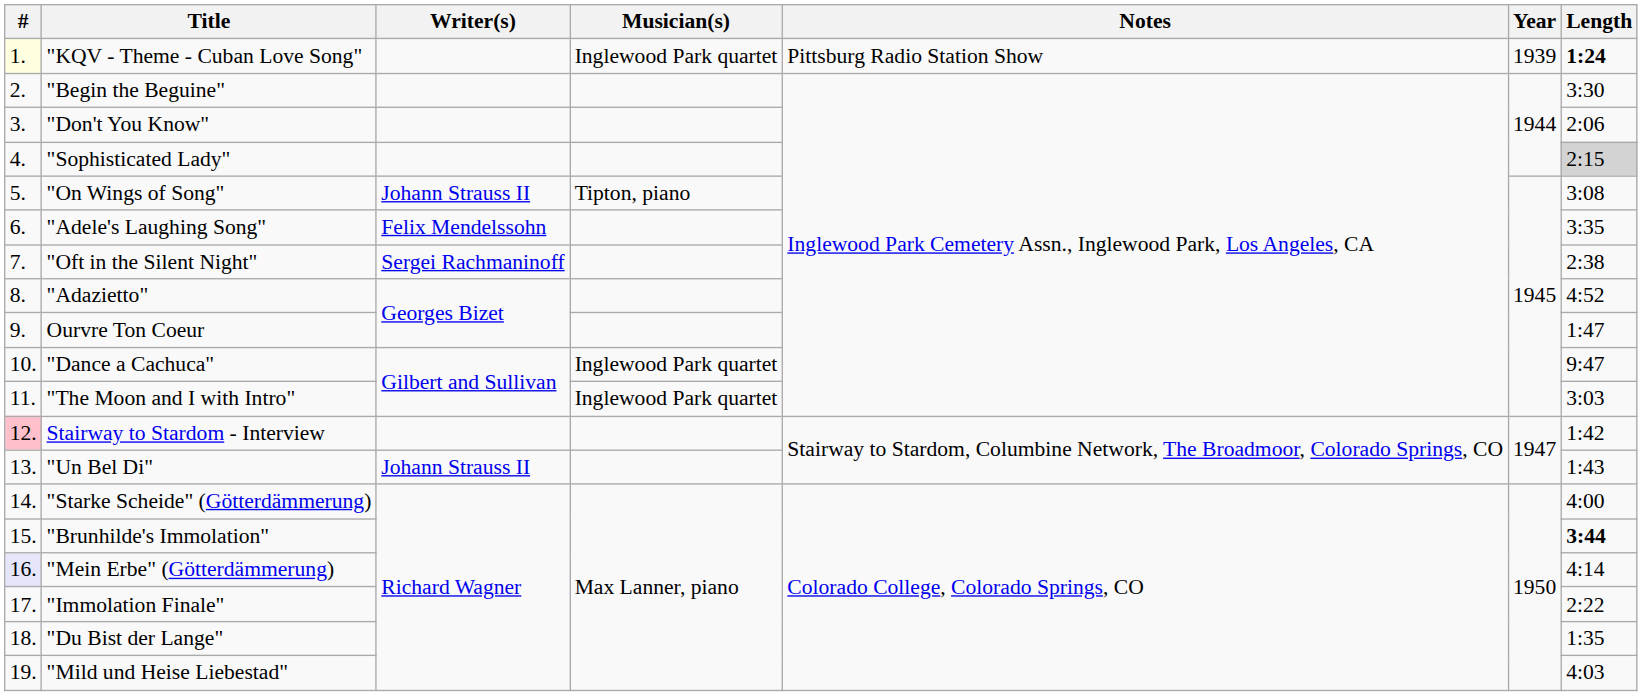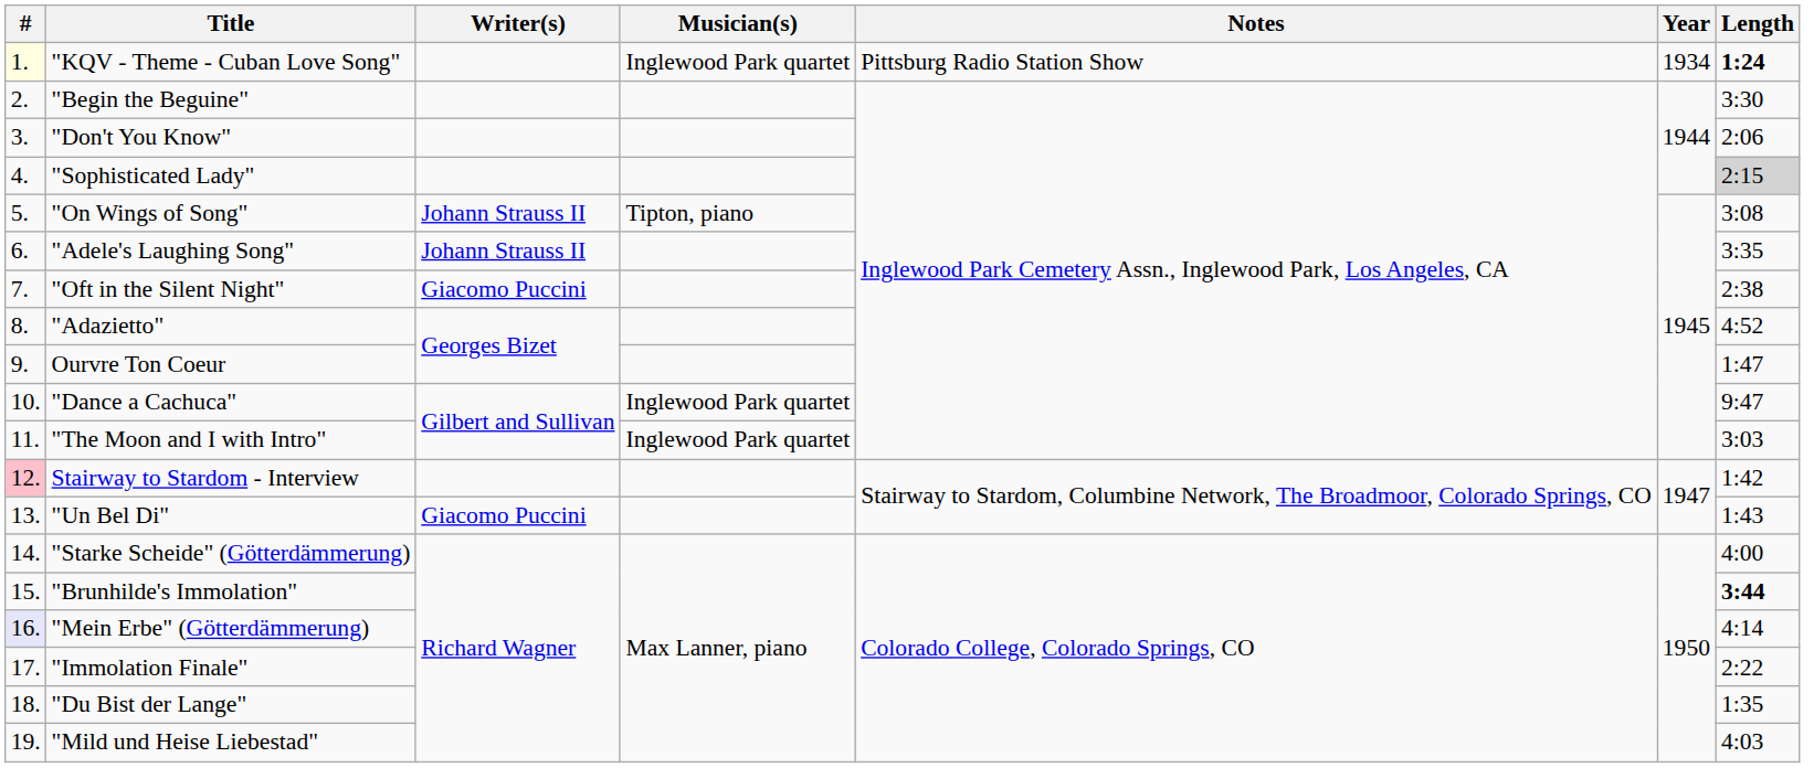 <table class="wikitable">
 <tr>
 <th>#</th>
 <th>Title</th>
 <th>Writer(s)</th>
 <th>Musician(s)</th>
 <th>Notes</th>
 <th>Year</th>
 <th>Length</th>
 </tr>
 <tr>
 <td style="background: lightyellow;">1.</td>
 <td>"KQV - Theme - Cuban Love Song"</td>
 <td></td>
 <td>Inglewood Park quartet</td>
 <td>Pittsburg Radio Station Show</td>
-<td>1939</td>
+<td>1934</td>
 <td><strong>1:24</strong></td>
 </tr>
 <tr>
 <td>2.</td>
 <td>"Begin the Beguine"</td>
 <td></td>
 <td></td>
 <td rowspan="10"><a href='#'>Inglewood Park Cemetery</a> Assn., Inglewood Park, <a href='#'>Los Angeles</a>, CA</td>
 <td rowspan="3">1944</td>
 <td>3:30</td>
 </tr>
 <tr>
 <td>3.</td>
 <td>"Don't You Know"</td>
 <td></td>
 <td></td>
 <td>2:06</td>
 </tr>
 <tr>
 <td>4.</td>
 <td>"Sophisticated Lady"</td>
 <td></td>
 <td></td>
 <td style="background: lightgrey;">2:15</td>
 </tr>
 <tr>
 <td>5.</td>
 <td>"On Wings of Song"</td>
 <td><a href='#'>Johann Strauss II</a></td>
 <td>Tipton, piano</td>
 <td rowspan="7">1945</td>
 <td>3:08</td>
 </tr>
 <tr>
 <td>6.</td>
 <td>"Adele's Laughing Song"</td>
-<td><a href='#'>Felix Mendelssohn</a></td>
+<td><a href='#'>Johann Strauss II</a></td>
 <td></td>
 <td>3:35</td>
 </tr>
 <tr>
 <td>7.</td>
 <td>"Oft in the Silent Night"</td>
-<td><a href='#'>Sergei Rachmaninoff</a></td>
+<td><a href='#'>Giacomo Puccini</a></td>
 <td></td>
 <td>2:38</td>
 </tr>
 <tr>
 <td>8.</td>
 <td>"Adazietto"</td>
 <td rowspan="2"><a href='#'>Georges Bizet</a></td>
 <td></td>
 <td>4:52</td>
 </tr>
 <tr>
 <td>9.</td>
 <td>Ourvre Ton Coeur</td>
 <td></td>
 <td>1:47</td>
 </tr>
 <tr>
 <td>10.</td>
 <td>"Dance a Cachuca"</td>
 <td rowspan="2"><a href='#'>Gilbert and Sullivan</a></td>
 <td>Inglewood Park quartet</td>
 <td>9:47</td>
 </tr>
 <tr>
 <td>11.</td>
 <td>"The Moon and I with Intro"</td>
 <td>Inglewood Park quartet</td>
 <td>3:03</td>
 </tr>
 <tr>
 <td style="background: pink;">12.</td>
 <td><a href='#'>Stairway to Stardom</a> - Interview</td>
 <td></td>
 <td></td>
 <td rowspan="2">Stairway to Stardom, Columbine Network, <a href='#'>The Broadmoor</a>, <a href='#'>Colorado Springs</a>, CO</td>
 <td rowspan="2">1947</td>
 <td>1:42</td>
 </tr>
 <tr>
 <td>13.</td>
 <td>"Un Bel Di"</td>
-<td><a href='#'>Johann Strauss II</a></td>
+<td><a href='#'>Giacomo Puccini</a></td>
 <td></td>
 <td>1:43</td>
 </tr>
 <tr>
 <td>14.</td>
 <td>"Starke Scheide" (<a href='#'>Götterdämmerung</a>)</td>
 <td rowspan="6"><a href='#'>Richard Wagner</a></td>
 <td rowspan="6">Max Lanner, piano</td>
 <td rowspan="6"><a href='#'>Colorado College</a>, <a href='#'>Colorado Springs</a>, CO</td>
 <td rowspan="6">1950</td>
 <td>4:00</td>
 </tr>
 <tr>
 <td>15.</td>
 <td>"Brunhilde's Immolation"</td>
 <td><strong>3:44</strong></td>
 </tr>
 <tr>
 <td style="background: lavender;">16.</td>
 <td>"Mein Erbe" (<a href='#'>Götterdämmerung</a>)</td>
 <td>4:14</td>
 </tr>
 <tr>
 <td>17.</td>
 <td>"Immolation Finale"</td>
 <td>2:22</td>
 </tr>
 <tr>
 <td>18.</td>
 <td>"Du Bist der Lange"</td>
 <td>1:35</td>
 </tr>
 <tr>
 <td>19.</td>
 <td>"Mild und Heise Liebestad"</td>
 <td>4:03</td>
 </tr>
 </table>
